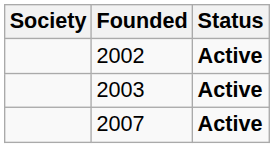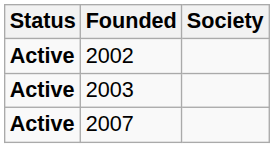 <table class="wikitable">
 <tr>
+<th>Status</th>
+<th>Founded</th>
 <th>Society</th>
-<th>Founded</th>
-<th>Status</th>
 </tr>
 <tr>
+<td><strong>Active</strong></td>
+<td>2002</td>
 <td></td>
-<td>2002</td>
-<td><strong>Active</strong></td>
 </tr>
 <tr>
+<td><strong>Active</strong></td>
+<td>2003</td>
 <td></td>
-<td>2003</td>
-<td><strong>Active</strong></td>
 </tr>
 <tr>
+<td><strong>Active</strong></td>
+<td>2007</td>
 <td></td>
-<td>2007</td>
-<td><strong>Active</strong></td>
 </tr>
 </table>
